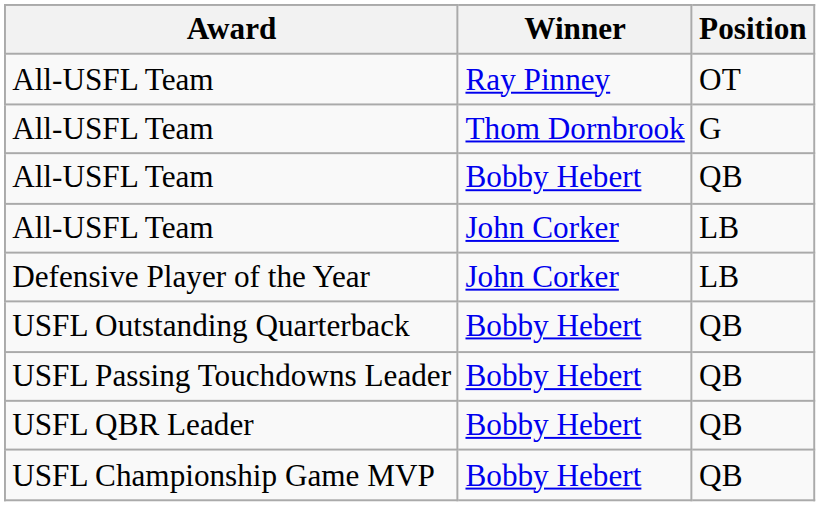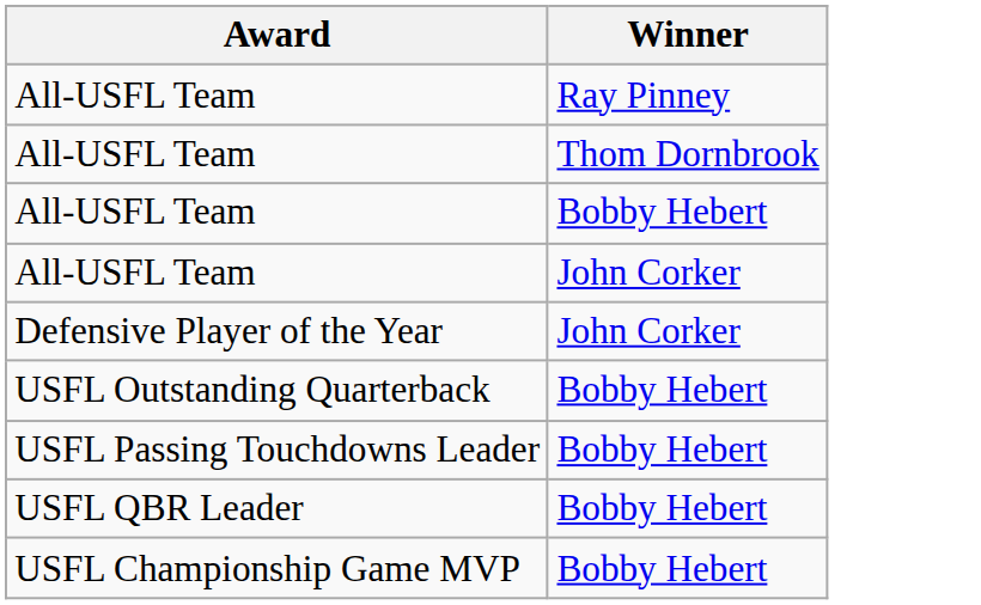 <table class="wikitable">
 <tr>
 <th>Award</th>
 <th>Winner</th>
-<th>Position</th>
 </tr>
 <tr>
 <td>All-USFL Team</td>
 <td><a href='#'>Ray Pinney</a></td>
-<td>OT</td>
 </tr>
 <tr>
 <td>All-USFL Team</td>
 <td><a href='#'>Thom Dornbrook</a></td>
-<td>G</td>
 </tr>
 <tr>
 <td>All-USFL Team</td>
 <td><a href='#'>Bobby Hebert</a></td>
-<td>QB</td>
 </tr>
 <tr>
 <td>All-USFL Team</td>
 <td><a href='#'>John Corker</a></td>
-<td>LB</td>
 </tr>
 <tr>
 <td>Defensive Player of the Year</td>
 <td><a href='#'>John Corker</a></td>
-<td>LB</td>
 </tr>
 <tr>
 <td>USFL Outstanding Quarterback</td>
 <td><a href='#'>Bobby Hebert</a></td>
-<td>QB</td>
 </tr>
 <tr>
 <td>USFL Passing Touchdowns Leader</td>
 <td><a href='#'>Bobby Hebert</a></td>
-<td>QB</td>
 </tr>
 <tr>
 <td>USFL QBR Leader</td>
 <td><a href='#'>Bobby Hebert</a></td>
-<td>QB</td>
 </tr>
 <tr>
 <td>USFL Championship Game MVP</td>
 <td><a href='#'>Bobby Hebert</a></td>
-<td>QB</td>
 </tr>
 </table>
